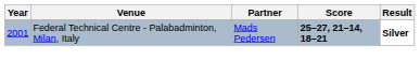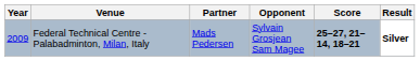 <table class="sortable wikitable" style="font-size: 90%;">
 <tr>
 <th>Year</th>
 <th>Venue</th>
 <th>Partner</th>
+<th>Opponent</th>
 <th>Score</th>
 <th>Result</th>
 </tr>
 <tr style="background:#AABBCC">
-<td align="center"><a href='#'>2001</a></td>
+<td align="center"><a href='#'>2009</a></td>
 <td align="left">Federal Technical Centre - Palabadminton, <a href='#'>Milan</a>, Italy</td>
 <td align="left"> <a href='#'>Mads Pedersen</a></td>
+<td align="left"> <a href='#'>Sylvain Grosjean</a><br> <a href='#'>Sam Magee</a></td>
 <td align="left"><strong>25–27, 21–14, 18–21</strong></td>
 <td style="text-align:left; background:white"> <strong>Silver</strong></td>
 </tr>
 </table>
